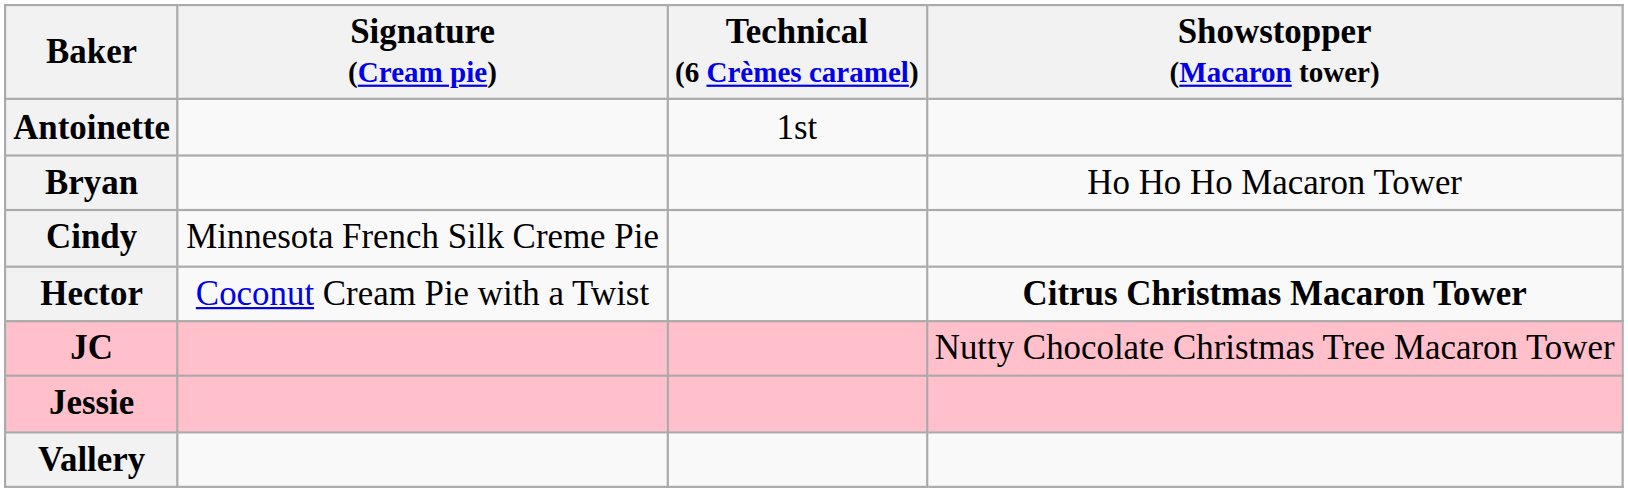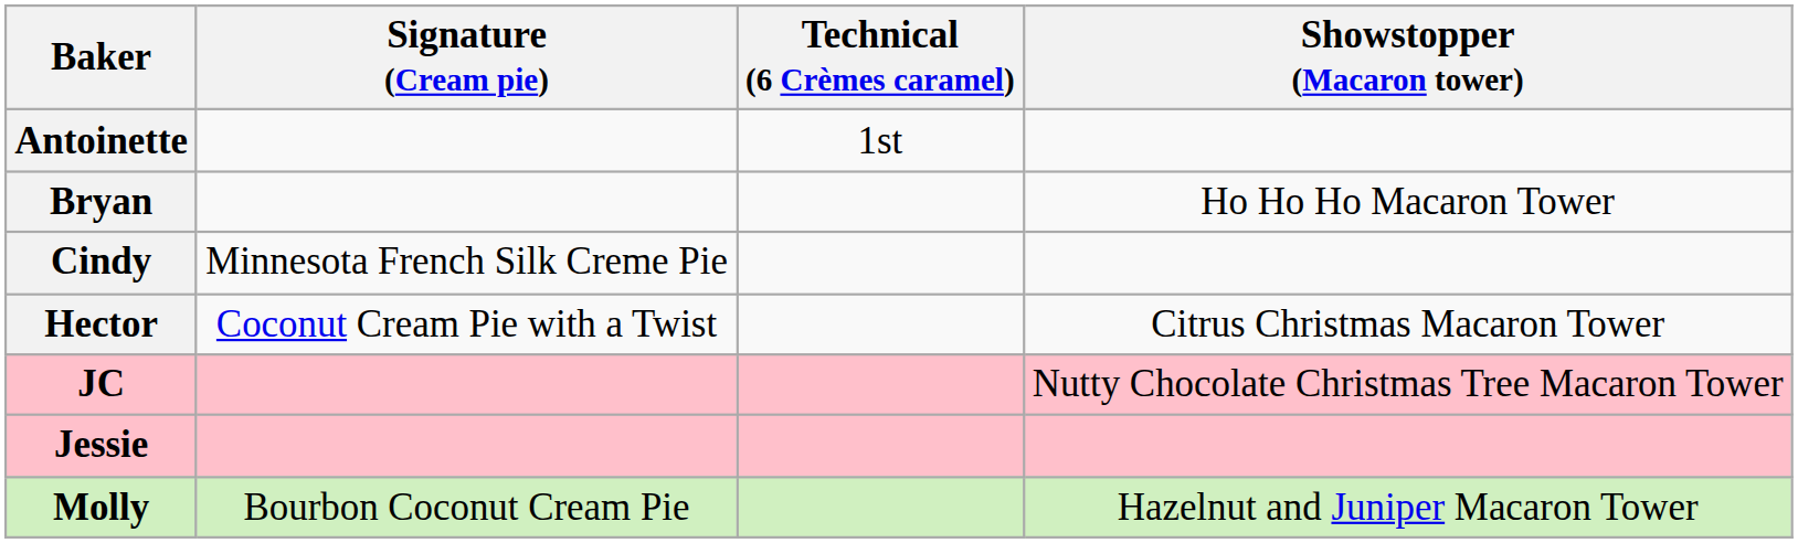 <table class="wikitable sortable" style="text-align:center;">
 <tr>
 <th scope="col">Baker</th>
 <th scope="col" class="unsortable">Signature<br><small>(<a href='#'>Cream pie</a>)</small></th>
 <th scope="col">Technical<br><small>(6 <a href='#'>Crèmes caramel</a>)</small></th>
 <th scope="col" class="unsortable">Showstopper<br><small>(<a href='#'>Macaron</a> tower)</small></th>
 </tr>
 <tr>
 <th scope="row">Antoinette</th>
 <td></td>
 <td>1st</td>
 <td></td>
 </tr>
 <tr>
 <th scope="row">Bryan</th>
 <td></td>
 <td></td>
 <td>Ho Ho Ho Macaron Tower</td>
 </tr>
 <tr>
 <th scope="row">Cindy</th>
 <td>Minnesota French Silk Creme Pie</td>
 <td></td>
 <td></td>
 </tr>
 <tr>
 <th scope="row">Hector</th>
 <td><a href='#'>Coconut</a> Cream Pie with a Twist</td>
 <td></td>
-<td><strong>Citrus Christmas Macaron Tower</strong></td>
+<td>Citrus Christmas Macaron Tower</td>
 </tr>
 <tr style="background:Pink;">
 <th scope="row" style="background:Pink;">JC</th>
 <td></td>
 <td></td>
 <td>Nutty Chocolate Christmas Tree Macaron Tower</td>
 </tr>
 <tr style="background:Pink;">
 <th scope="row" style="background:Pink;">Jessie</th>
 <td></td>
 <td></td>
 <td></td>
 </tr>
-<tr>
-<th scope="row">Vallery</th>
+<tr style="background:#d0f0c0;">
+<th scope="row" style="background:#d0f0c0;">Molly</th>
+<td>Bourbon Coconut Cream Pie</td>
 <td></td>
-<td></td>
-<td></td>
+<td>Hazelnut and <a href='#'>Juniper</a> Macaron Tower</td>
 </tr>
 </table>
